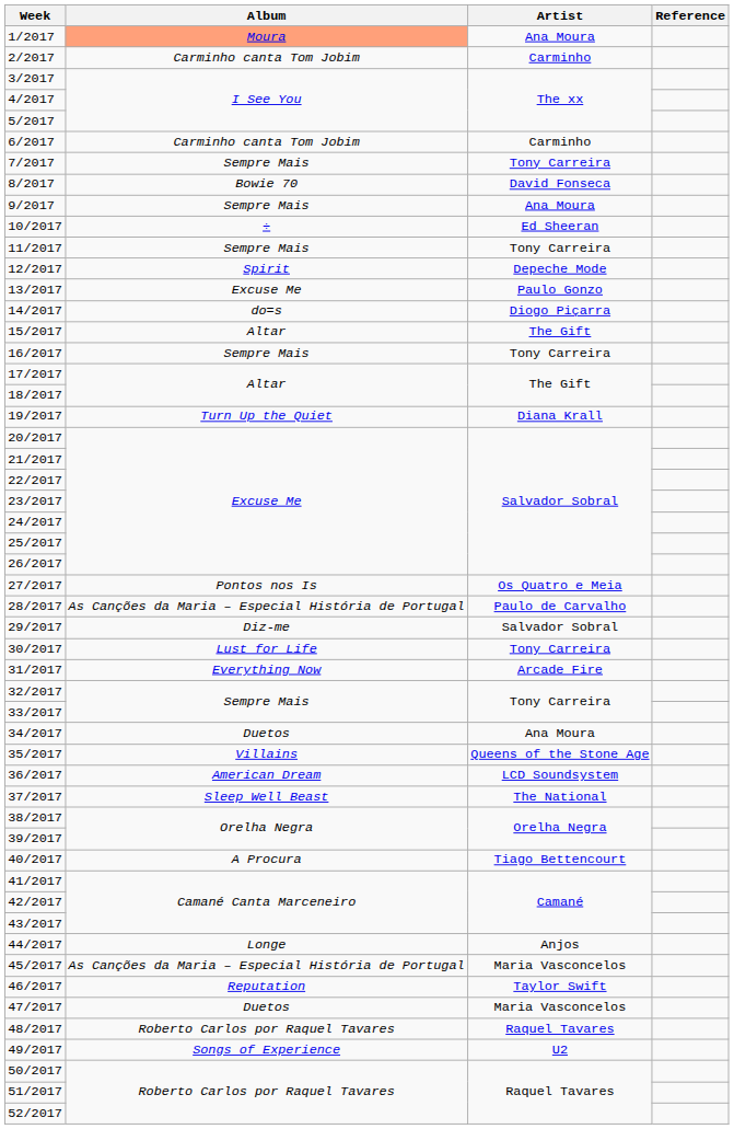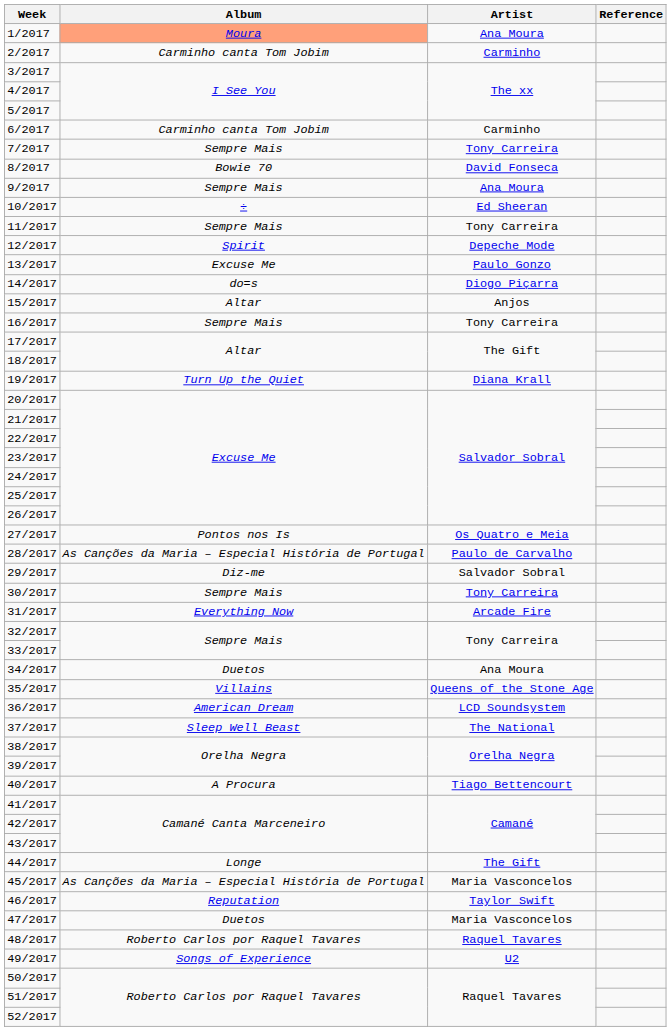 <table class="wikitable">
 <tr>
 <th>Week</th>
 <th>Album</th>
 <th>Artist</th>
 <th>Reference</th>
 </tr>
 <tr>
 <td>1/2017</td>
 <td align="center" style="background: lightsalmon;"><em><a href='#'>Moura</a></em></td>
 <td align="center"><a href='#'>Ana Moura</a></td>
 <td align="center"></td>
 </tr>
 <tr>
 <td>2/2017</td>
 <td align="center"><em>Carminho canta Tom Jobim</em></td>
 <td align="center"><a href='#'>Carminho</a></td>
 <td align="center"></td>
 </tr>
 <tr>
 <td>3/2017</td>
 <td rowspan="3" align="center"><em><a href='#'>I See You</a></em></td>
 <td rowspan="3" align="center"><a href='#'>The xx</a></td>
 <td align="center"></td>
 </tr>
 <tr>
 <td>4/2017</td>
 <td align="center"></td>
 </tr>
 <tr>
 <td>5/2017</td>
 <td align="center"></td>
 </tr>
 <tr>
 <td>6/2017</td>
 <td align="center"><em>Carminho canta Tom Jobim</em></td>
 <td align="center">Carminho</td>
 <td align="center"></td>
 </tr>
 <tr>
 <td>7/2017</td>
 <td align="center"><em>Sempre Mais</em></td>
 <td align="center"><a href='#'>Tony Carreira</a></td>
 <td align="center"></td>
 </tr>
 <tr>
 <td>8/2017</td>
 <td align="center"><em>Bowie 70</em></td>
 <td align="center"><a href='#'>David Fonseca</a></td>
 <td align="center"></td>
 </tr>
 <tr>
 <td>9/2017</td>
 <td align="center"><em>Sempre Mais</em></td>
 <td align="center"><a href='#'>Ana Moura</a></td>
 <td align="center"></td>
 </tr>
 <tr>
 <td>10/2017</td>
 <td align="center"><em><a href='#'>÷</a></em></td>
 <td align="center"><a href='#'>Ed Sheeran</a></td>
 <td align="center"></td>
 </tr>
 <tr>
 <td>11/2017</td>
 <td align="center"><em>Sempre Mais</em></td>
 <td align="center">Tony Carreira</td>
 <td align="center"></td>
 </tr>
 <tr>
 <td>12/2017</td>
 <td align="center"><em><a href='#'>Spirit</a></em></td>
 <td align="center"><a href='#'>Depeche Mode</a></td>
 <td align="center"></td>
 </tr>
 <tr>
 <td>13/2017</td>
 <td align="center"><em>Excuse Me</em></td>
 <td align="center"><a href='#'>Paulo Gonzo</a></td>
 <td align="center"></td>
 </tr>
 <tr>
 <td>14/2017</td>
 <td align="center"><em>do=s</em></td>
 <td align="center"><a href='#'>Diogo Piçarra</a></td>
 <td align="center"></td>
 </tr>
 <tr>
 <td>15/2017</td>
 <td align="center"><em>Altar</em></td>
-<td align="center"><a href='#'>The Gift</a></td>
+<td align="center">Anjos</td>
 <td align="center"></td>
 </tr>
 <tr>
 <td>16/2017</td>
 <td align="center"><em>Sempre Mais</em></td>
 <td align="center">Tony Carreira</td>
 <td align="center"></td>
 </tr>
 <tr>
 <td>17/2017</td>
 <td rowspan="2" align="center"><em>Altar</em></td>
 <td rowspan="2" align="center">The Gift</td>
 <td align="center"></td>
 </tr>
 <tr>
 <td>18/2017</td>
 <td align="center"></td>
 </tr>
 <tr>
 <td>19/2017</td>
 <td align="center"><em><a href='#'>Turn Up the Quiet</a></em></td>
 <td align="center"><a href='#'>Diana Krall</a></td>
 <td align="center"></td>
 </tr>
 <tr>
 <td>20/2017</td>
 <td rowspan="7" align="center"><em><a href='#'>Excuse Me</a></em></td>
 <td rowspan="7" align="center"><a href='#'>Salvador Sobral</a></td>
 <td align="center"></td>
 </tr>
 <tr>
 <td>21/2017</td>
 <td align="center"></td>
 </tr>
 <tr>
 <td>22/2017</td>
 <td align="center"></td>
 </tr>
 <tr>
 <td>23/2017</td>
 <td align="center"></td>
 </tr>
 <tr>
 <td>24/2017</td>
 <td align="center"></td>
 </tr>
 <tr>
 <td>25/2017</td>
 <td align="center"></td>
 </tr>
 <tr>
 <td>26/2017</td>
 <td align="center"></td>
 </tr>
 <tr>
 <td>27/2017</td>
 <td align="center"><em>Pontos nos Is</em></td>
 <td align="center"><a href='#'>Os Quatro e Meia</a></td>
 <td align="center"></td>
 </tr>
 <tr>
 <td>28/2017</td>
 <td align="center"><em>As Canções da Maria – Especial História de Portugal</em></td>
 <td align="center"><a href='#'>Paulo de Carvalho</a></td>
 <td align="center"></td>
 </tr>
 <tr>
 <td>29/2017</td>
 <td align="center"><em>Diz-me</em></td>
 <td align="center">Salvador Sobral</td>
 <td align="center"></td>
 </tr>
 <tr>
 <td>30/2017</td>
-<td align="center"><em><a href='#'>Lust for Life</a></em></td>
+<td align="center"><em>Sempre Mais</em></td>
 <td align="center"><a href='#'>Tony Carreira</a></td>
 <td align="center"></td>
 </tr>
 <tr>
 <td>31/2017</td>
 <td align="center"><em><a href='#'>Everything Now</a></em></td>
 <td align="center"><a href='#'>Arcade Fire</a></td>
 <td align="center"></td>
 </tr>
 <tr>
 <td>32/2017</td>
 <td rowspan="2" align="center"><em>Sempre Mais</em></td>
 <td rowspan="2" align="center">Tony Carreira</td>
 <td align="center"></td>
 </tr>
 <tr>
 <td>33/2017</td>
 <td align="center"></td>
 </tr>
 <tr>
 <td>34/2017</td>
 <td align="center"><em>Duetos</em></td>
 <td align="center">Ana Moura</td>
 <td align="center"></td>
 </tr>
 <tr>
 <td>35/2017</td>
 <td align="center"><em><a href='#'>Villains</a></em></td>
 <td align="center"><a href='#'>Queens of the Stone Age</a></td>
 <td align="center"></td>
 </tr>
 <tr>
 <td>36/2017</td>
 <td align="center"><em><a href='#'>American Dream</a></em></td>
 <td align="center"><a href='#'>LCD Soundsystem</a></td>
 <td align="center"></td>
 </tr>
 <tr>
 <td>37/2017</td>
 <td align="center"><em><a href='#'>Sleep Well Beast</a></em></td>
 <td align="center"><a href='#'>The National</a></td>
 <td align="center"></td>
 </tr>
 <tr>
 <td>38/2017</td>
 <td rowspan="2" align="center"><em>Orelha Negra</em></td>
 <td rowspan="2" align="center"><a href='#'>Orelha Negra</a></td>
 <td align="center"></td>
 </tr>
 <tr>
 <td>39/2017</td>
 <td align="center"></td>
 </tr>
 <tr>
 <td>40/2017</td>
 <td align="center"><em>A Procura</em></td>
 <td align="center"><a href='#'>Tiago Bettencourt</a></td>
 <td align="center"></td>
 </tr>
 <tr>
 <td>41/2017</td>
 <td rowspan="3" align="center"><em>Camané Canta Marceneiro</em></td>
 <td rowspan="3" align="center"><a href='#'>Camané</a></td>
 <td align="center"></td>
 </tr>
 <tr>
 <td>42/2017</td>
 <td align="center"></td>
 </tr>
 <tr>
 <td>43/2017</td>
 <td align="center"></td>
 </tr>
 <tr>
 <td>44/2017</td>
 <td align="center"><em>Longe</em></td>
-<td align="center">Anjos</td>
+<td align="center"><a href='#'>The Gift</a></td>
 <td align="center"></td>
 </tr>
 <tr>
 <td>45/2017</td>
 <td align="center"><em>As Canções da Maria – Especial História de Portugal</em></td>
 <td align="center">Maria Vasconcelos</td>
 <td align="center"></td>
 </tr>
 <tr>
 <td>46/2017</td>
 <td align="center"><em><a href='#'>Reputation</a></em></td>
 <td align="center"><a href='#'>Taylor Swift</a></td>
 <td align="center"></td>
 </tr>
 <tr>
 <td>47/2017</td>
 <td align="center"><em>Duetos</em></td>
 <td align="center">Maria Vasconcelos</td>
 <td align="center"></td>
 </tr>
 <tr>
 <td>48/2017</td>
 <td align="center"><em>Roberto Carlos por Raquel Tavares</em></td>
 <td align="center"><a href='#'>Raquel Tavares</a></td>
 <td align="center"></td>
 </tr>
 <tr>
 <td>49/2017</td>
 <td align="center"><em><a href='#'>Songs of Experience</a></em></td>
 <td align="center"><a href='#'>U2</a></td>
 <td align="center"></td>
 </tr>
 <tr>
 <td>50/2017</td>
 <td rowspan="3" align="center"><em>Roberto Carlos por Raquel Tavares</em></td>
 <td rowspan="3" align="center">Raquel Tavares</td>
 <td align="center"></td>
 </tr>
 <tr>
 <td>51/2017</td>
 <td align="center"></td>
 </tr>
 <tr>
 <td>52/2017</td>
 <td align="center"></td>
 </tr>
 </table>
